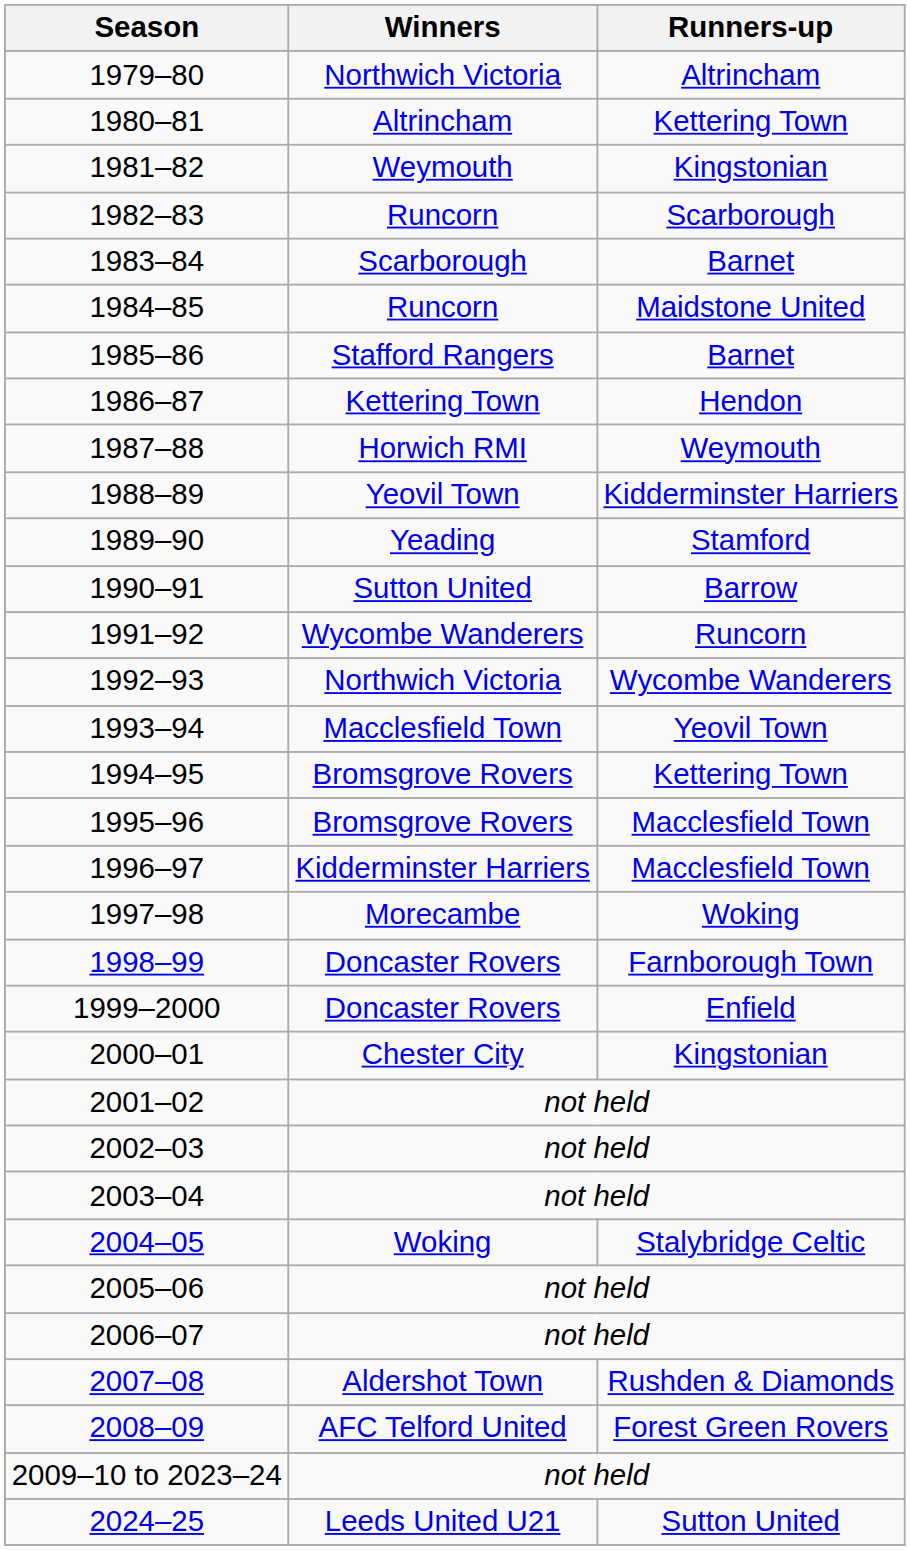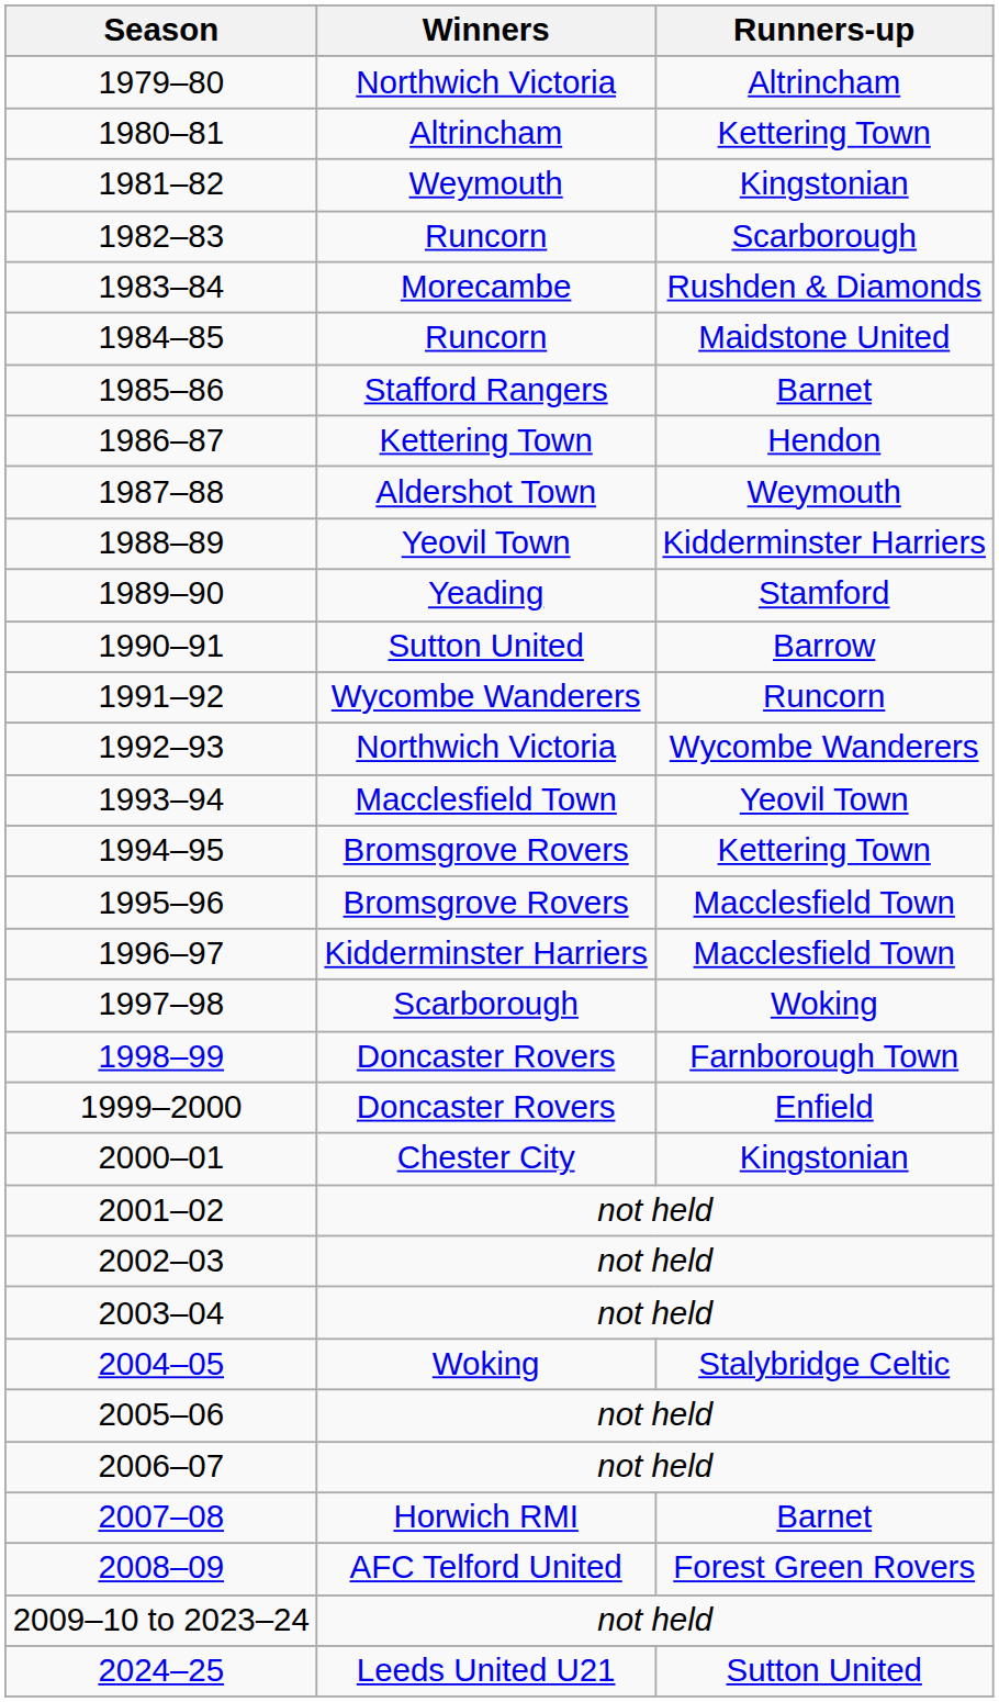 <table class="wikitable" style="text-align: center">
 <tr>
 <th>Season</th>
 <th>Winners</th>
 <th>Runners-up</th>
 </tr>
 <tr>
 <td>1979–80</td>
 <td><a href='#'>Northwich Victoria</a></td>
 <td><a href='#'>Altrincham</a></td>
 </tr>
 <tr>
 <td>1980–81</td>
 <td><a href='#'>Altrincham</a></td>
 <td><a href='#'>Kettering Town</a></td>
 </tr>
 <tr>
 <td>1981–82</td>
 <td><a href='#'>Weymouth</a></td>
 <td><a href='#'>Kingstonian</a></td>
 </tr>
 <tr>
 <td>1982–83</td>
 <td><a href='#'>Runcorn</a></td>
 <td><a href='#'>Scarborough</a></td>
 </tr>
 <tr>
 <td>1983–84</td>
-<td><a href='#'>Scarborough</a></td>
-<td><a href='#'>Barnet</a></td>
+<td><a href='#'>Morecambe</a></td>
+<td><a href='#'>Rushden & Diamonds</a></td>
 </tr>
 <tr>
 <td>1984–85</td>
 <td><a href='#'>Runcorn</a></td>
 <td><a href='#'>Maidstone United</a></td>
 </tr>
 <tr>
 <td>1985–86</td>
 <td><a href='#'>Stafford Rangers</a></td>
 <td><a href='#'>Barnet</a></td>
 </tr>
 <tr>
 <td>1986–87</td>
 <td><a href='#'>Kettering Town</a></td>
 <td><a href='#'>Hendon</a></td>
 </tr>
 <tr>
 <td>1987–88</td>
-<td><a href='#'>Horwich RMI</a></td>
+<td><a href='#'>Aldershot Town</a></td>
 <td><a href='#'>Weymouth</a></td>
 </tr>
 <tr>
 <td>1988–89</td>
 <td><a href='#'>Yeovil Town</a></td>
 <td><a href='#'>Kidderminster Harriers</a></td>
 </tr>
 <tr>
 <td>1989–90</td>
 <td><a href='#'>Yeading</a></td>
 <td><a href='#'>Stamford</a></td>
 </tr>
 <tr>
 <td>1990–91</td>
 <td><a href='#'>Sutton United</a></td>
 <td><a href='#'>Barrow</a></td>
 </tr>
 <tr>
 <td>1991–92</td>
 <td><a href='#'>Wycombe Wanderers</a></td>
 <td><a href='#'>Runcorn</a></td>
 </tr>
 <tr>
 <td>1992–93</td>
 <td><a href='#'>Northwich Victoria</a></td>
 <td><a href='#'>Wycombe Wanderers</a></td>
 </tr>
 <tr>
 <td>1993–94</td>
 <td><a href='#'>Macclesfield Town</a></td>
 <td><a href='#'>Yeovil Town</a></td>
 </tr>
 <tr>
 <td>1994–95</td>
 <td><a href='#'>Bromsgrove Rovers</a></td>
 <td><a href='#'>Kettering Town</a></td>
 </tr>
 <tr>
 <td>1995–96</td>
 <td><a href='#'>Bromsgrove Rovers</a></td>
 <td><a href='#'>Macclesfield Town</a></td>
 </tr>
 <tr>
 <td>1996–97</td>
 <td><a href='#'>Kidderminster Harriers</a></td>
 <td><a href='#'>Macclesfield Town</a></td>
 </tr>
 <tr>
 <td>1997–98</td>
-<td><a href='#'>Morecambe</a></td>
+<td><a href='#'>Scarborough</a></td>
 <td><a href='#'>Woking</a></td>
 </tr>
 <tr>
 <td><a href='#'>1998–99</a></td>
 <td><a href='#'>Doncaster Rovers</a></td>
 <td><a href='#'>Farnborough Town</a></td>
 </tr>
 <tr>
 <td>1999–2000</td>
 <td><a href='#'>Doncaster Rovers</a></td>
 <td><a href='#'>Enfield</a></td>
 </tr>
 <tr>
 <td>2000–01</td>
 <td><a href='#'>Chester City</a></td>
 <td><a href='#'>Kingstonian</a></td>
 </tr>
 <tr>
 <td>2001–02</td>
 <td colspan=2><em>not held</em></td>
 </tr>
 <tr>
 <td>2002–03</td>
 <td colspan=2><em>not held</em></td>
 </tr>
 <tr>
 <td>2003–04</td>
 <td colspan=2><em>not held</em></td>
 </tr>
 <tr>
 <td><a href='#'>2004–05</a></td>
 <td><a href='#'>Woking</a></td>
 <td><a href='#'>Stalybridge Celtic</a></td>
 </tr>
 <tr>
 <td>2005–06</td>
 <td colspan=2><em>not held</em></td>
 </tr>
 <tr>
 <td>2006–07</td>
 <td colspan=2><em>not held</em></td>
 </tr>
 <tr>
 <td><a href='#'>2007–08</a></td>
-<td><a href='#'>Aldershot Town</a></td>
-<td><a href='#'>Rushden & Diamonds</a></td>
+<td><a href='#'>Horwich RMI</a></td>
+<td><a href='#'>Barnet</a></td>
 </tr>
 <tr>
 <td><a href='#'>2008–09</a></td>
 <td><a href='#'>AFC Telford United</a></td>
 <td><a href='#'>Forest Green Rovers</a></td>
 </tr>
 <tr>
 <td>2009–10 to 2023–24</td>
 <td colspan=2><em>not held</em></td>
 </tr>
 <tr>
 <td><a href='#'>2024–25</a></td>
 <td><a href='#'>Leeds United U21</a></td>
 <td><a href='#'>Sutton United</a></td>
 </tr>
 </table>
